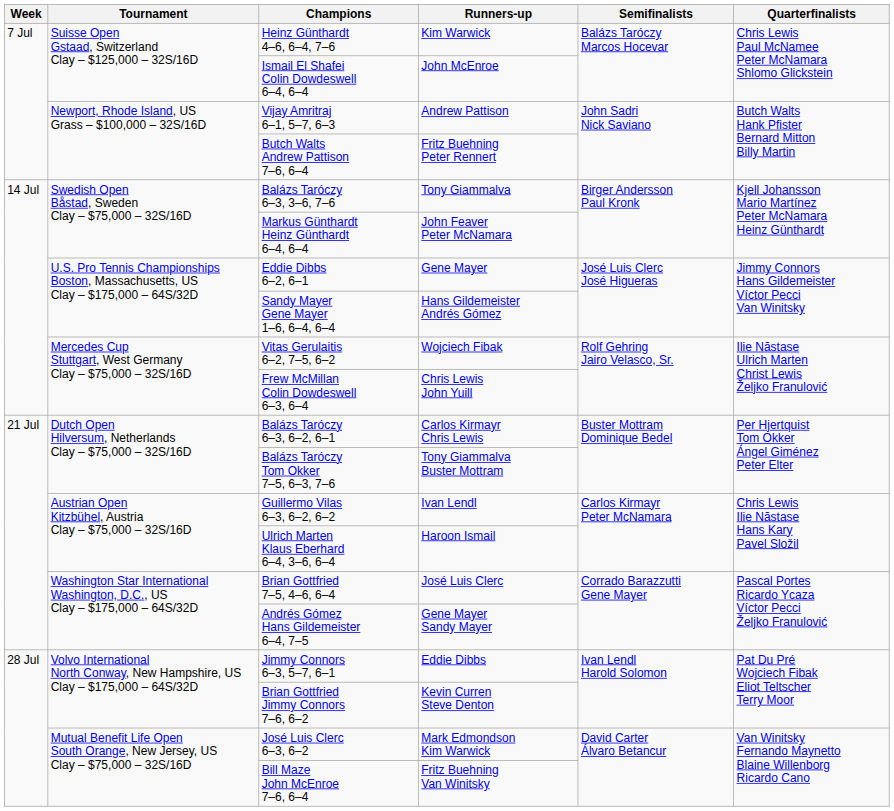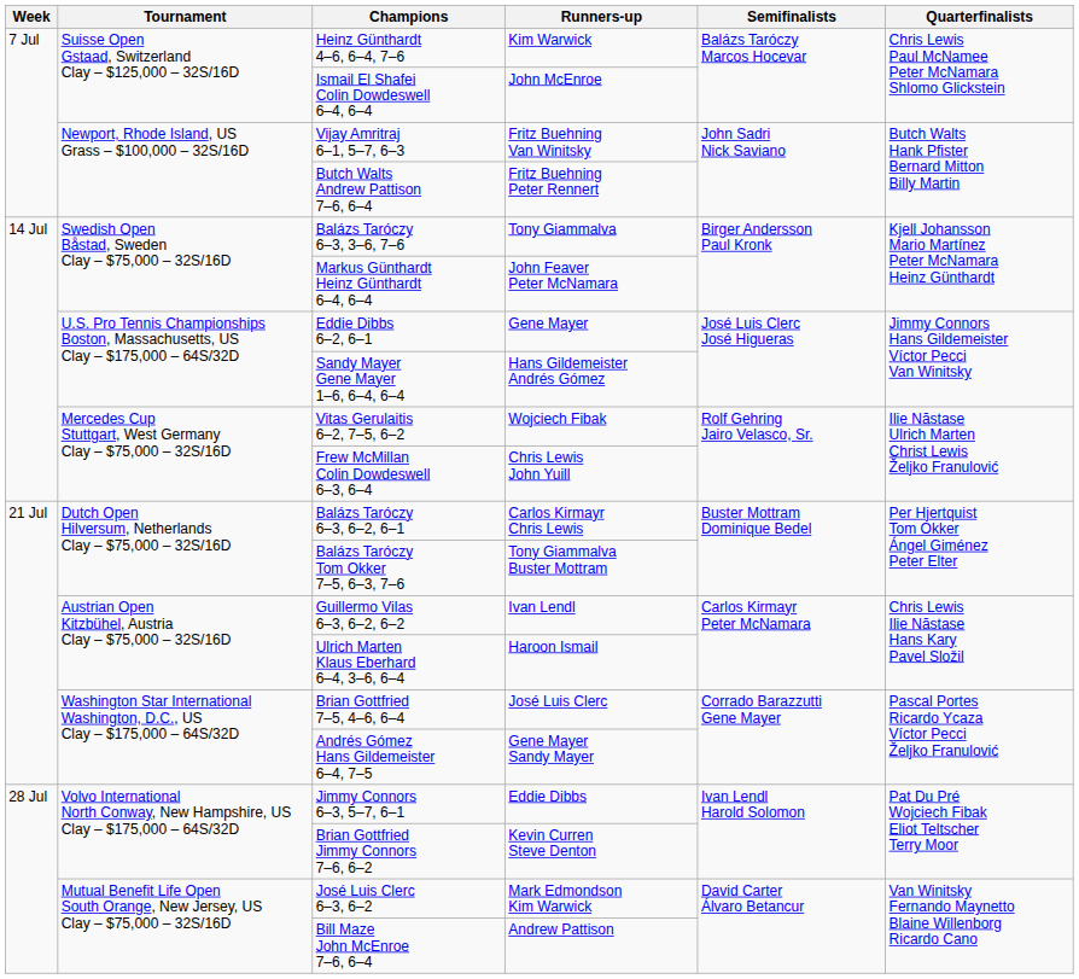 <table class=wikitable style=font-size:95%>
 <tr>
 <th style="width:48px;">Week</th>
 <th style="width:260px;">Tournament</th>
 <th style="width:195px;">Champions</th>
 <th style="width:195px;">Runners-up</th>
 <th style="width:190px;">Semifinalists</th>
 <th style="width:190px;">Quarterfinalists</th>
 </tr>
 <tr valign=top>
 <td rowspan=4>7 Jul</td>
 <td rowspan=2><a href='#'>Suisse Open</a><br><a href='#'>Gstaad</a>, Switzerland <br> Clay – $125,000 – 32S/16D</td>
 <td> <a href='#'>Heinz Günthardt</a> <br> 4–6, 6–4, 7–6</td>
 <td> <a href='#'>Kim Warwick</a></td>
 <td rowspan=2> <a href='#'>Balázs Taróczy</a> <br>  <a href='#'>Marcos Hocevar</a></td>
 <td rowspan=2> <a href='#'>Chris Lewis</a> <br>  <a href='#'>Paul McNamee</a> <br>  <a href='#'>Peter McNamara</a> <br>  <a href='#'>Shlomo Glickstein</a></td>
 </tr>
 <tr valign=top>
 <td> <a href='#'>Ismail El Shafei</a> <br>  <a href='#'>Colin Dowdeswell</a> <br> 6–4, 6–4</td>
 <td> <a href='#'>John McEnroe</a></td>
 </tr>
 <tr valign=top>
 <td rowspan=2><a href='#'>Newport, Rhode Island</a>, US <br> Grass – $100,000 – 32S/16D</td>
 <td> <a href='#'>Vijay Amritraj</a> <br> 6–1, 5–7, 6–3</td>
-<td> <a href='#'>Andrew Pattison</a></td>
+<td> <a href='#'>Fritz Buehning</a> <br>  <a href='#'>Van Winitsky</a></td>
 <td rowspan=2> <a href='#'>John Sadri</a> <br>  <a href='#'>Nick Saviano</a></td>
 <td rowspan=2> <a href='#'>Butch Walts</a> <br>  <a href='#'>Hank Pfister</a> <br>  <a href='#'>Bernard Mitton</a> <br>  <a href='#'>Billy Martin</a></td>
 </tr>
 <tr valign=top>
 <td> <a href='#'>Butch Walts</a> <br>  <a href='#'>Andrew Pattison</a> <br> 7–6, 6–4</td>
 <td> <a href='#'>Fritz Buehning</a> <br>  <a href='#'>Peter Rennert</a></td>
 </tr>
 <tr valign=top>
 <td rowspan=6>14 Jul</td>
 <td rowspan=2><a href='#'>Swedish Open</a> <br> <a href='#'>Båstad</a>, Sweden <br> Clay – $75,000 – 32S/16D</td>
 <td> <a href='#'>Balázs Taróczy</a> <br> 6–3, 3–6, 7–6</td>
 <td> <a href='#'>Tony Giammalva</a></td>
 <td rowspan=2> <a href='#'>Birger Andersson</a> <br>  <a href='#'>Paul Kronk</a></td>
 <td rowspan=2> <a href='#'>Kjell Johansson</a> <br>  <a href='#'>Mario Martínez</a> <br>  <a href='#'>Peter McNamara</a> <br>  <a href='#'>Heinz Günthardt</a></td>
 </tr>
 <tr valign=top>
 <td> <a href='#'>Markus Günthardt</a> <br>  <a href='#'>Heinz Günthardt</a> <br> 6–4, 6–4</td>
 <td> <a href='#'>John Feaver</a> <br>  <a href='#'>Peter McNamara</a></td>
 </tr>
 <tr valign=top>
 <td rowspan=2><a href='#'>U.S. Pro Tennis Championships</a> <br> <a href='#'>Boston</a>, Massachusetts, US <br> Clay – $175,000 – 64S/32D</td>
 <td> <a href='#'>Eddie Dibbs</a> <br> 6–2, 6–1</td>
 <td> <a href='#'>Gene Mayer</a></td>
 <td rowspan=2> <a href='#'>José Luis Clerc</a> <br>  <a href='#'>José Higueras</a></td>
 <td rowspan=2> <a href='#'>Jimmy Connors</a> <br>  <a href='#'>Hans Gildemeister</a> <br>  <a href='#'>Víctor Pecci</a> <br>  <a href='#'>Van Winitsky</a></td>
 </tr>
 <tr valign=top>
 <td> <a href='#'>Sandy Mayer</a> <br>  <a href='#'>Gene Mayer</a> <br> 1–6, 6–4, 6–4</td>
 <td> <a href='#'>Hans Gildemeister</a> <br>  <a href='#'>Andrés Gómez</a></td>
 </tr>
 <tr valign=top>
 <td rowspan=2><a href='#'>Mercedes Cup</a> <br> <a href='#'>Stuttgart</a>, West Germany <br> Clay – $75,000 – 32S/16D</td>
 <td> <a href='#'>Vitas Gerulaitis</a> <br> 6–2, 7–5, 6–2</td>
 <td> <a href='#'>Wojciech Fibak</a></td>
 <td rowspan=2> <a href='#'>Rolf Gehring</a> <br>  <a href='#'>Jairo Velasco, Sr.</a></td>
 <td rowspan=2> <a href='#'>Ilie Năstase</a> <br>  <a href='#'>Ulrich Marten</a> <br>  <a href='#'>Christ Lewis</a> <br>  <a href='#'>Željko Franulović</a></td>
 </tr>
 <tr valign=top>
 <td> <a href='#'>Frew McMillan</a> <br>  <a href='#'>Colin Dowdeswell</a> <br> 6–3, 6–4</td>
 <td> <a href='#'>Chris Lewis</a> <br>  <a href='#'>John Yuill</a></td>
 </tr>
 <tr valign=top>
 <td rowspan=6>21 Jul</td>
 <td rowspan=2><a href='#'>Dutch Open</a> <br> <a href='#'>Hilversum</a>, Netherlands <br> Clay – $75,000 – 32S/16D</td>
 <td> <a href='#'>Balázs Taróczy</a> <br> 6–3, 6–2, 6–1</td>
 <td> <a href='#'>Carlos Kirmayr</a> <br>  <a href='#'>Chris Lewis</a></td>
 <td rowspan=2> <a href='#'>Buster Mottram</a> <br>  <a href='#'>Dominique Bedel</a></td>
 <td rowspan=2> <a href='#'>Per Hjertquist</a> <br>  <a href='#'>Tom Okker</a> <br>  <a href='#'>Ángel Giménez</a> <br>  <a href='#'>Peter Elter</a></td>
 </tr>
 <tr valign=top>
 <td> <a href='#'>Balázs Taróczy</a> <br>  <a href='#'>Tom Okker</a> <br> 7–5, 6–3, 7–6</td>
 <td> <a href='#'>Tony Giammalva</a> <br>  <a href='#'>Buster Mottram</a></td>
 </tr>
 <tr valign=top>
 <td rowspan=2><a href='#'>Austrian Open</a><br><a href='#'>Kitzbühel</a>, Austria <br> Clay – $75,000 – 32S/16D</td>
 <td> <a href='#'>Guillermo Vilas</a> <br> 6–3, 6–2, 6–2</td>
 <td> <a href='#'>Ivan Lendl</a></td>
 <td rowspan=2> <a href='#'>Carlos Kirmayr</a> <br>  <a href='#'>Peter McNamara</a></td>
 <td rowspan=2> <a href='#'>Chris Lewis</a> <br>  <a href='#'>Ilie Năstase</a> <br>  <a href='#'>Hans Kary</a> <br>  <a href='#'>Pavel Složil</a></td>
 </tr>
 <tr valign=top>
 <td> <a href='#'>Ulrich Marten</a> <br>  <a href='#'>Klaus Eberhard</a> <br> 6–4, 3–6, 6–4</td>
 <td> <a href='#'>Haroon Ismail</a></td>
 </tr>
 <tr valign=top>
 <td rowspan=2><a href='#'>Washington Star International</a> <br> <a href='#'>Washington, D.C.</a>, US <br> Clay – $175,000 – 64S/32D</td>
 <td> <a href='#'>Brian Gottfried</a> <br> 7–5, 4–6, 6–4</td>
 <td> <a href='#'>José Luis Clerc</a></td>
 <td rowspan=2> <a href='#'>Corrado Barazzutti</a> <br>  <a href='#'>Gene Mayer</a></td>
 <td rowspan=2> <a href='#'>Pascal Portes</a> <br>  <a href='#'>Ricardo Ycaza</a> <br>  <a href='#'>Víctor Pecci</a> <br>  <a href='#'>Željko Franulović</a></td>
 </tr>
 <tr valign=top>
 <td> <a href='#'>Andrés Gómez</a> <br>  <a href='#'>Hans Gildemeister</a> <br> 6–4, 7–5</td>
 <td> <a href='#'>Gene Mayer</a> <br>  <a href='#'>Sandy Mayer</a></td>
 </tr>
 <tr valign=top>
 <td rowspan=4>28 Jul</td>
 <td rowspan=2><a href='#'>Volvo International</a> <br> <a href='#'>North Conway</a>, New Hampshire, US <br> Clay – $175,000 – 64S/32D</td>
 <td> <a href='#'>Jimmy Connors</a> <br> 6–3, 5–7, 6–1</td>
 <td> <a href='#'>Eddie Dibbs</a></td>
 <td rowspan=2> <a href='#'>Ivan Lendl</a> <br>  <a href='#'>Harold Solomon</a></td>
 <td rowspan=2> <a href='#'>Pat Du Pré</a> <br>  <a href='#'>Wojciech Fibak</a> <br>  <a href='#'>Eliot Teltscher</a> <br>  <a href='#'>Terry Moor</a></td>
 </tr>
 <tr valign=top>
 <td> <a href='#'>Brian Gottfried</a> <br>  <a href='#'>Jimmy Connors</a> <br> 7–6, 6–2</td>
 <td> <a href='#'>Kevin Curren</a> <br>  <a href='#'>Steve Denton</a></td>
 </tr>
 <tr valign=top>
 <td rowspan=2><a href='#'>Mutual Benefit Life Open</a> <br> <a href='#'>South Orange</a>, New Jersey, US <br> Clay – $75,000 – 32S/16D</td>
 <td> <a href='#'>José Luis Clerc</a> <br> 6–3, 6–2</td>
 <td> <a href='#'>Mark Edmondson</a> <br>  <a href='#'>Kim Warwick</a></td>
 <td rowspan=2> <a href='#'>David Carter</a> <br>  <a href='#'>Álvaro Betancur</a></td>
 <td rowspan=2> <a href='#'>Van Winitsky</a> <br>  <a href='#'>Fernando Maynetto</a> <br>  <a href='#'>Blaine Willenborg</a> <br>  <a href='#'>Ricardo Cano</a></td>
 </tr>
 <tr valign=top>
 <td> <a href='#'>Bill Maze</a> <br>  <a href='#'>John McEnroe</a> <br> 7–6, 6–4</td>
-<td> <a href='#'>Fritz Buehning</a> <br>  <a href='#'>Van Winitsky</a></td>
+<td> <a href='#'>Andrew Pattison</a></td>
 </tr>
 </table>
